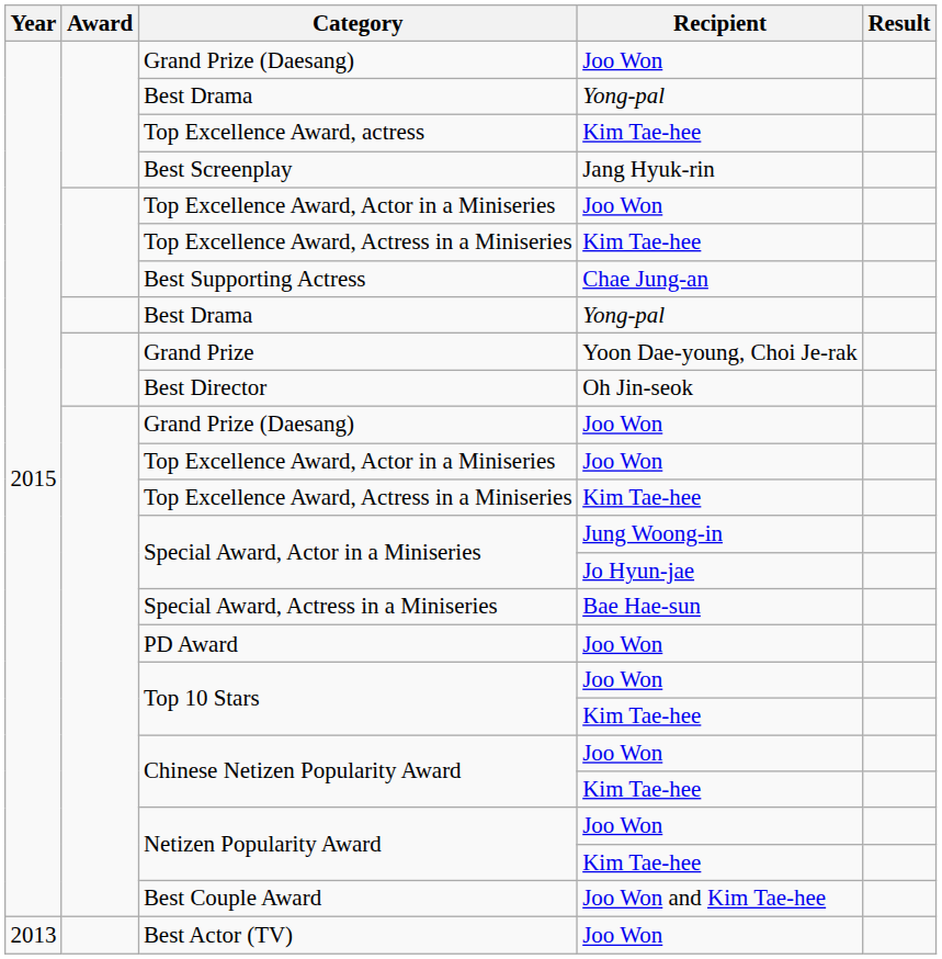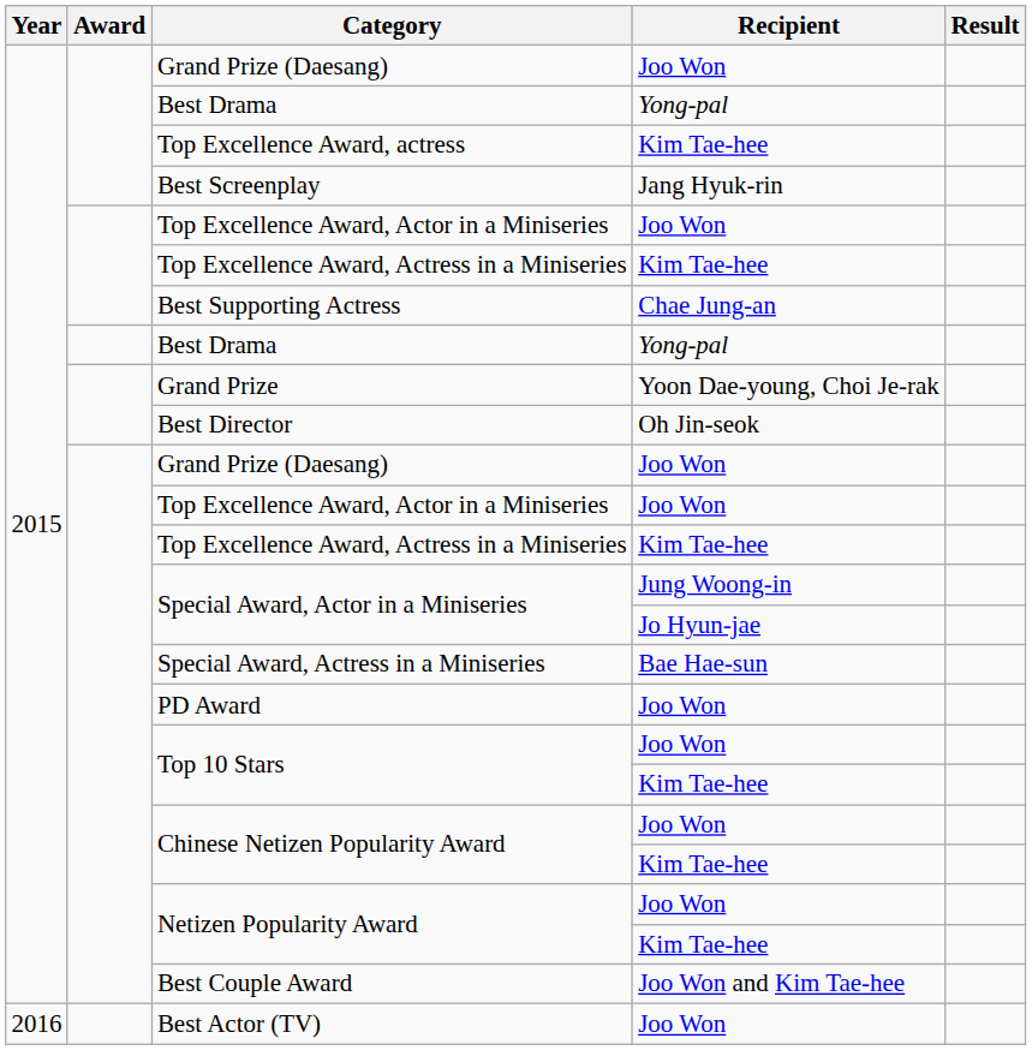 <table class="wikitable">
 <tr>
 <th>Year</th>
 <th>Award</th>
 <th>Category</th>
 <th>Recipient</th>
 <th>Result</th>
 </tr>
 <tr>
 <td rowspan="24">2015</td>
 <td rowspan="4"></td>
 <td>Grand Prize (Daesang)</td>
 <td><a href='#'>Joo Won</a></td>
 <td></td>
 </tr>
 <tr>
 <td>Best Drama</td>
 <td><em>Yong-pal</em></td>
 <td></td>
 </tr>
 <tr>
 <td>Top Excellence Award, actress</td>
 <td><a href='#'>Kim Tae-hee</a></td>
 <td></td>
 </tr>
 <tr>
 <td>Best Screenplay</td>
 <td>Jang Hyuk-rin</td>
 <td></td>
 </tr>
 <tr>
 <td rowspan="3"></td>
 <td>Top Excellence Award, Actor in a Miniseries</td>
 <td><a href='#'>Joo Won</a></td>
 <td></td>
 </tr>
 <tr>
 <td>Top Excellence Award, Actress in a Miniseries</td>
 <td><a href='#'>Kim Tae-hee</a></td>
 <td></td>
 </tr>
 <tr>
 <td>Best Supporting Actress</td>
 <td><a href='#'>Chae Jung-an</a></td>
 <td></td>
 </tr>
 <tr>
 <td></td>
 <td>Best Drama</td>
 <td><em>Yong-pal</em></td>
 <td></td>
 </tr>
 <tr>
 <td rowspan="2"></td>
 <td>Grand Prize</td>
 <td>Yoon Dae-young, Choi Je-rak</td>
 <td></td>
 </tr>
 <tr>
 <td>Best Director</td>
 <td>Oh Jin-seok</td>
 <td></td>
 </tr>
 <tr>
 <td rowspan="14"></td>
 <td>Grand Prize (Daesang)</td>
 <td><a href='#'>Joo Won</a></td>
 <td></td>
 </tr>
 <tr>
 <td>Top Excellence Award, Actor in a Miniseries</td>
 <td><a href='#'>Joo Won</a></td>
 <td></td>
 </tr>
 <tr>
 <td>Top Excellence Award, Actress in a Miniseries</td>
 <td><a href='#'>Kim Tae-hee</a></td>
 <td></td>
 </tr>
 <tr>
 <td rowspan="2">Special Award, Actor in a Miniseries</td>
 <td><a href='#'>Jung Woong-in</a></td>
 <td></td>
 </tr>
 <tr>
 <td><a href='#'>Jo Hyun-jae</a></td>
 <td></td>
 </tr>
 <tr>
 <td>Special Award, Actress in a Miniseries</td>
 <td><a href='#'>Bae Hae-sun</a></td>
 <td></td>
 </tr>
 <tr>
 <td>PD Award</td>
 <td><a href='#'>Joo Won</a></td>
 <td></td>
 </tr>
 <tr>
 <td rowspan="2">Top 10 Stars</td>
 <td><a href='#'>Joo Won</a></td>
 <td></td>
 </tr>
 <tr>
 <td><a href='#'>Kim Tae-hee</a></td>
 <td></td>
 </tr>
 <tr>
 <td rowspan="2">Chinese Netizen Popularity Award</td>
 <td><a href='#'>Joo Won</a></td>
 <td></td>
 </tr>
 <tr>
 <td><a href='#'>Kim Tae-hee</a></td>
 <td></td>
 </tr>
 <tr>
 <td rowspan="2">Netizen Popularity Award</td>
 <td><a href='#'>Joo Won</a></td>
 <td></td>
 </tr>
 <tr>
 <td><a href='#'>Kim Tae-hee</a></td>
 <td></td>
 </tr>
 <tr>
 <td>Best Couple Award</td>
 <td><a href='#'>Joo Won</a> and <a href='#'>Kim Tae-hee</a></td>
 <td></td>
 </tr>
 <tr>
-<td>2013</td>
+<td>2016</td>
 <td></td>
 <td>Best Actor (TV)</td>
 <td><a href='#'>Joo Won</a></td>
 <td></td>
 </tr>
 </table>
